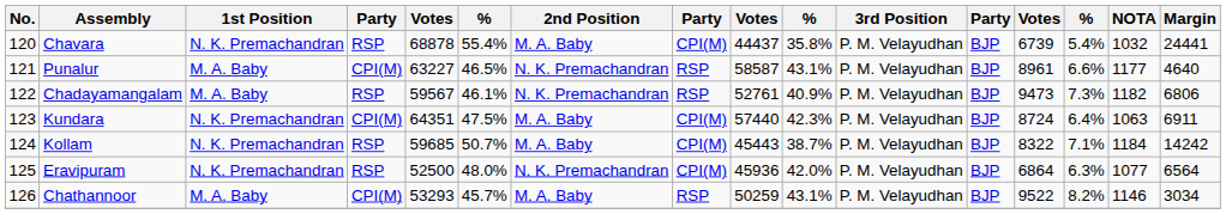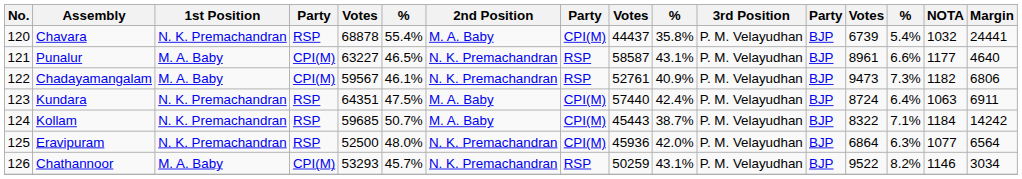 <table class="wikitable sortable" style="font-size:95%;">
 <tr>
 <th>No.</th>
 <th>Assembly</th>
 <th>1st Position</th>
 <th>Party</th>
 <th>Votes</th>
 <th>%</th>
 <th>2nd Position</th>
 <th>Party</th>
 <th>Votes</th>
 <th>%</th>
 <th>3rd Position</th>
 <th>Party</th>
 <th>Votes</th>
 <th>%</th>
 <th>NOTA</th>
 <th>Margin</th>
 </tr>
 <tr>
 <td>120</td>
 <td><a href='#'>Chavara</a></td>
 <td><a href='#'>N. K. Premachandran</a></td>
 <td><a href='#'>RSP</a></td>
 <td>68878</td>
 <td>55.4%</td>
 <td><a href='#'>M. A. Baby</a></td>
 <td><a href='#'>CPI(M)</a></td>
 <td>44437</td>
 <td>35.8%</td>
 <td>P. M. Velayudhan</td>
 <td><a href='#'>BJP</a></td>
 <td>6739</td>
 <td>5.4%</td>
 <td>1032</td>
 <td>24441</td>
 </tr>
 <tr>
 <td>121</td>
 <td><a href='#'>Punalur</a></td>
 <td><a href='#'>M. A. Baby</a></td>
 <td><a href='#'>CPI(M)</a></td>
 <td>63227</td>
 <td>46.5%</td>
 <td><a href='#'>N. K. Premachandran</a></td>
 <td><a href='#'>RSP</a></td>
 <td>58587</td>
 <td>43.1%</td>
 <td>P. M. Velayudhan</td>
 <td><a href='#'>BJP</a></td>
 <td>8961</td>
 <td>6.6%</td>
 <td>1177</td>
 <td>4640</td>
 </tr>
 <tr>
 <td>122</td>
 <td><a href='#'>Chadayamangalam</a></td>
 <td><a href='#'>M. A. Baby</a></td>
-<td><a href='#'>RSP</a></td>
+<td><a href='#'>CPI(M)</a></td>
 <td>59567</td>
 <td>46.1%</td>
 <td><a href='#'>N. K. Premachandran</a></td>
 <td><a href='#'>RSP</a></td>
 <td>52761</td>
 <td>40.9%</td>
 <td>P. M. Velayudhan</td>
 <td><a href='#'>BJP</a></td>
 <td>9473</td>
 <td>7.3%</td>
 <td>1182</td>
 <td>6806</td>
 </tr>
 <tr>
 <td>123</td>
 <td><a href='#'>Kundara</a></td>
 <td><a href='#'>N. K. Premachandran</a></td>
-<td><a href='#'>CPI(M)</a></td>
+<td><a href='#'>RSP</a></td>
 <td>64351</td>
 <td>47.5%</td>
 <td><a href='#'>M. A. Baby</a></td>
 <td><a href='#'>CPI(M)</a></td>
 <td>57440</td>
-<td>42.3%</td>
+<td>42.4%</td>
 <td>P. M. Velayudhan</td>
 <td><a href='#'>BJP</a></td>
 <td>8724</td>
 <td>6.4%</td>
 <td>1063</td>
 <td>6911</td>
 </tr>
 <tr>
 <td>124</td>
 <td><a href='#'>Kollam</a></td>
 <td><a href='#'>N. K. Premachandran</a></td>
 <td><a href='#'>RSP</a></td>
 <td>59685</td>
 <td>50.7%</td>
 <td><a href='#'>M. A. Baby</a></td>
 <td><a href='#'>CPI(M)</a></td>
 <td>45443</td>
 <td>38.7%</td>
 <td>P. M. Velayudhan</td>
 <td><a href='#'>BJP</a></td>
 <td>8322</td>
 <td>7.1%</td>
 <td>1184</td>
 <td>14242</td>
 </tr>
 <tr>
 <td>125</td>
 <td><a href='#'>Eravipuram</a></td>
 <td><a href='#'>N. K. Premachandran</a></td>
 <td><a href='#'>RSP</a></td>
 <td>52500</td>
 <td>48.0%</td>
 <td><a href='#'>N. K. Premachandran</a></td>
 <td><a href='#'>CPI(M)</a></td>
 <td>45936</td>
 <td>42.0%</td>
 <td>P. M. Velayudhan</td>
 <td><a href='#'>BJP</a></td>
 <td>6864</td>
 <td>6.3%</td>
 <td>1077</td>
 <td>6564</td>
 </tr>
 <tr>
 <td>126</td>
 <td><a href='#'>Chathannoor</a></td>
 <td><a href='#'>M. A. Baby</a></td>
 <td><a href='#'>CPI(M)</a></td>
 <td>53293</td>
 <td>45.7%</td>
-<td><a href='#'>M. A. Baby</a></td>
+<td><a href='#'>N. K. Premachandran</a></td>
 <td><a href='#'>RSP</a></td>
 <td>50259</td>
 <td>43.1%</td>
 <td>P. M. Velayudhan</td>
 <td><a href='#'>BJP</a></td>
 <td>9522</td>
 <td>8.2%</td>
 <td>1146</td>
 <td>3034</td>
 </tr>
 <tr>
 </tr>
 <tr>
 </tr>
 </table>
